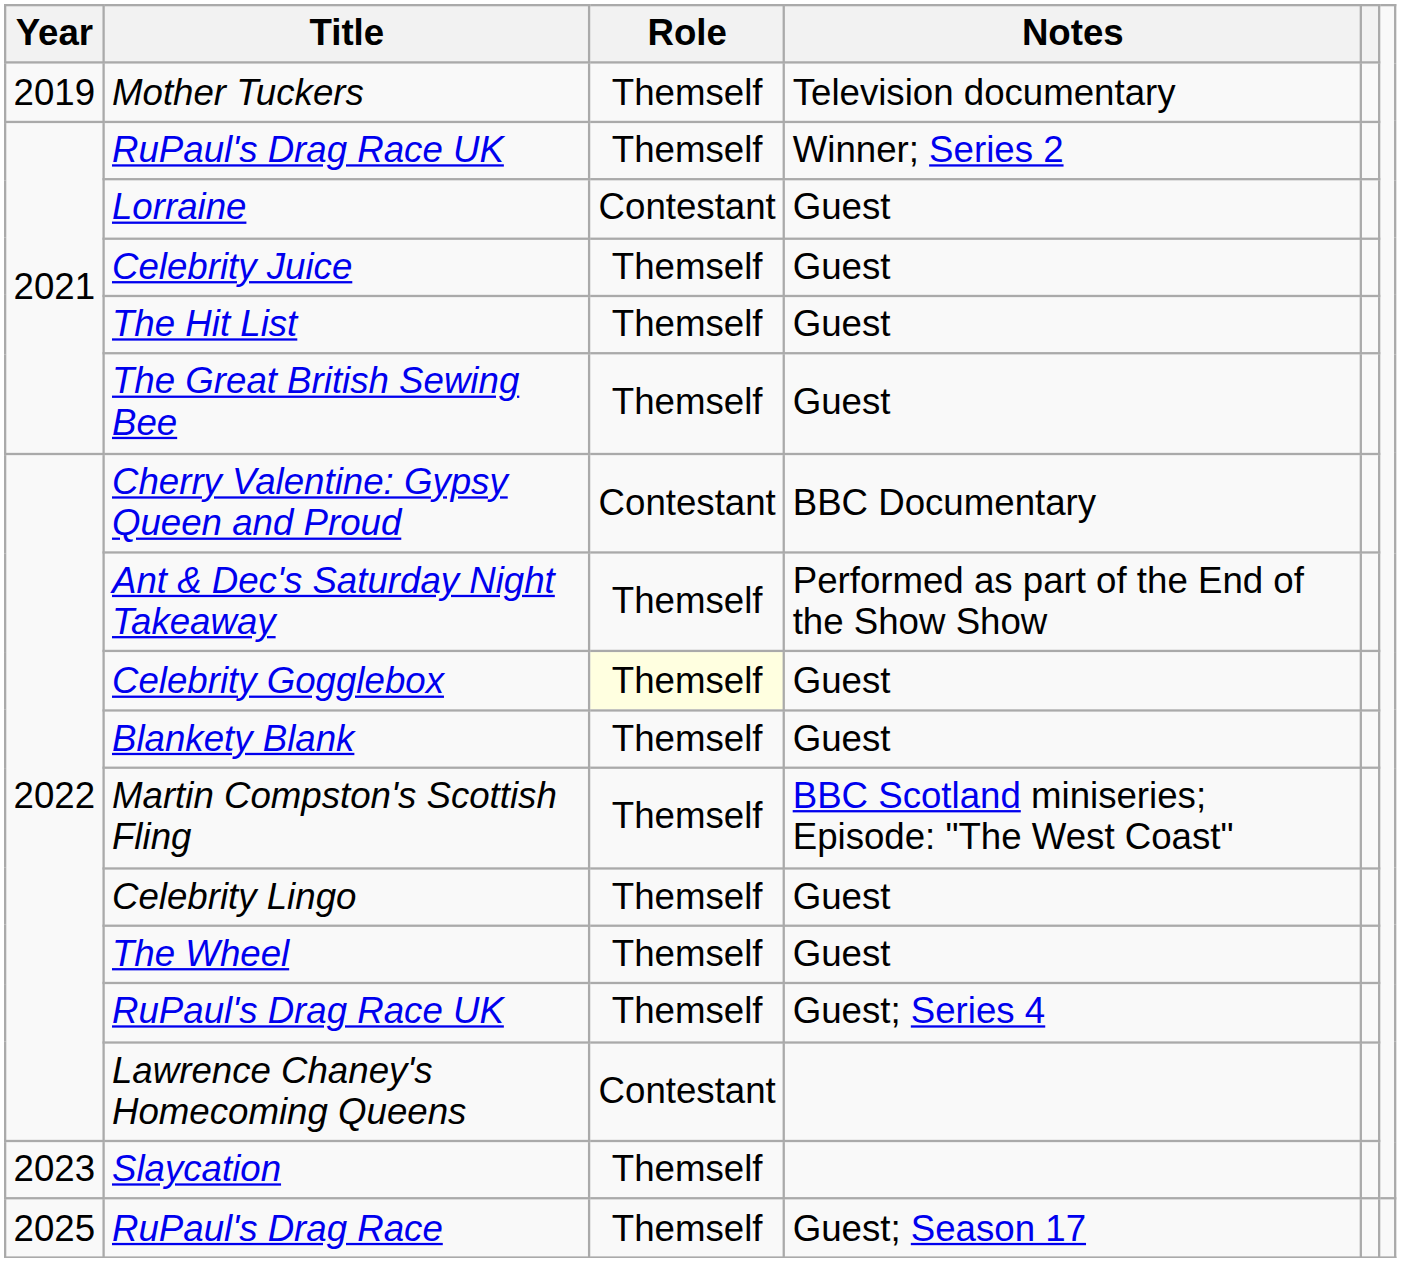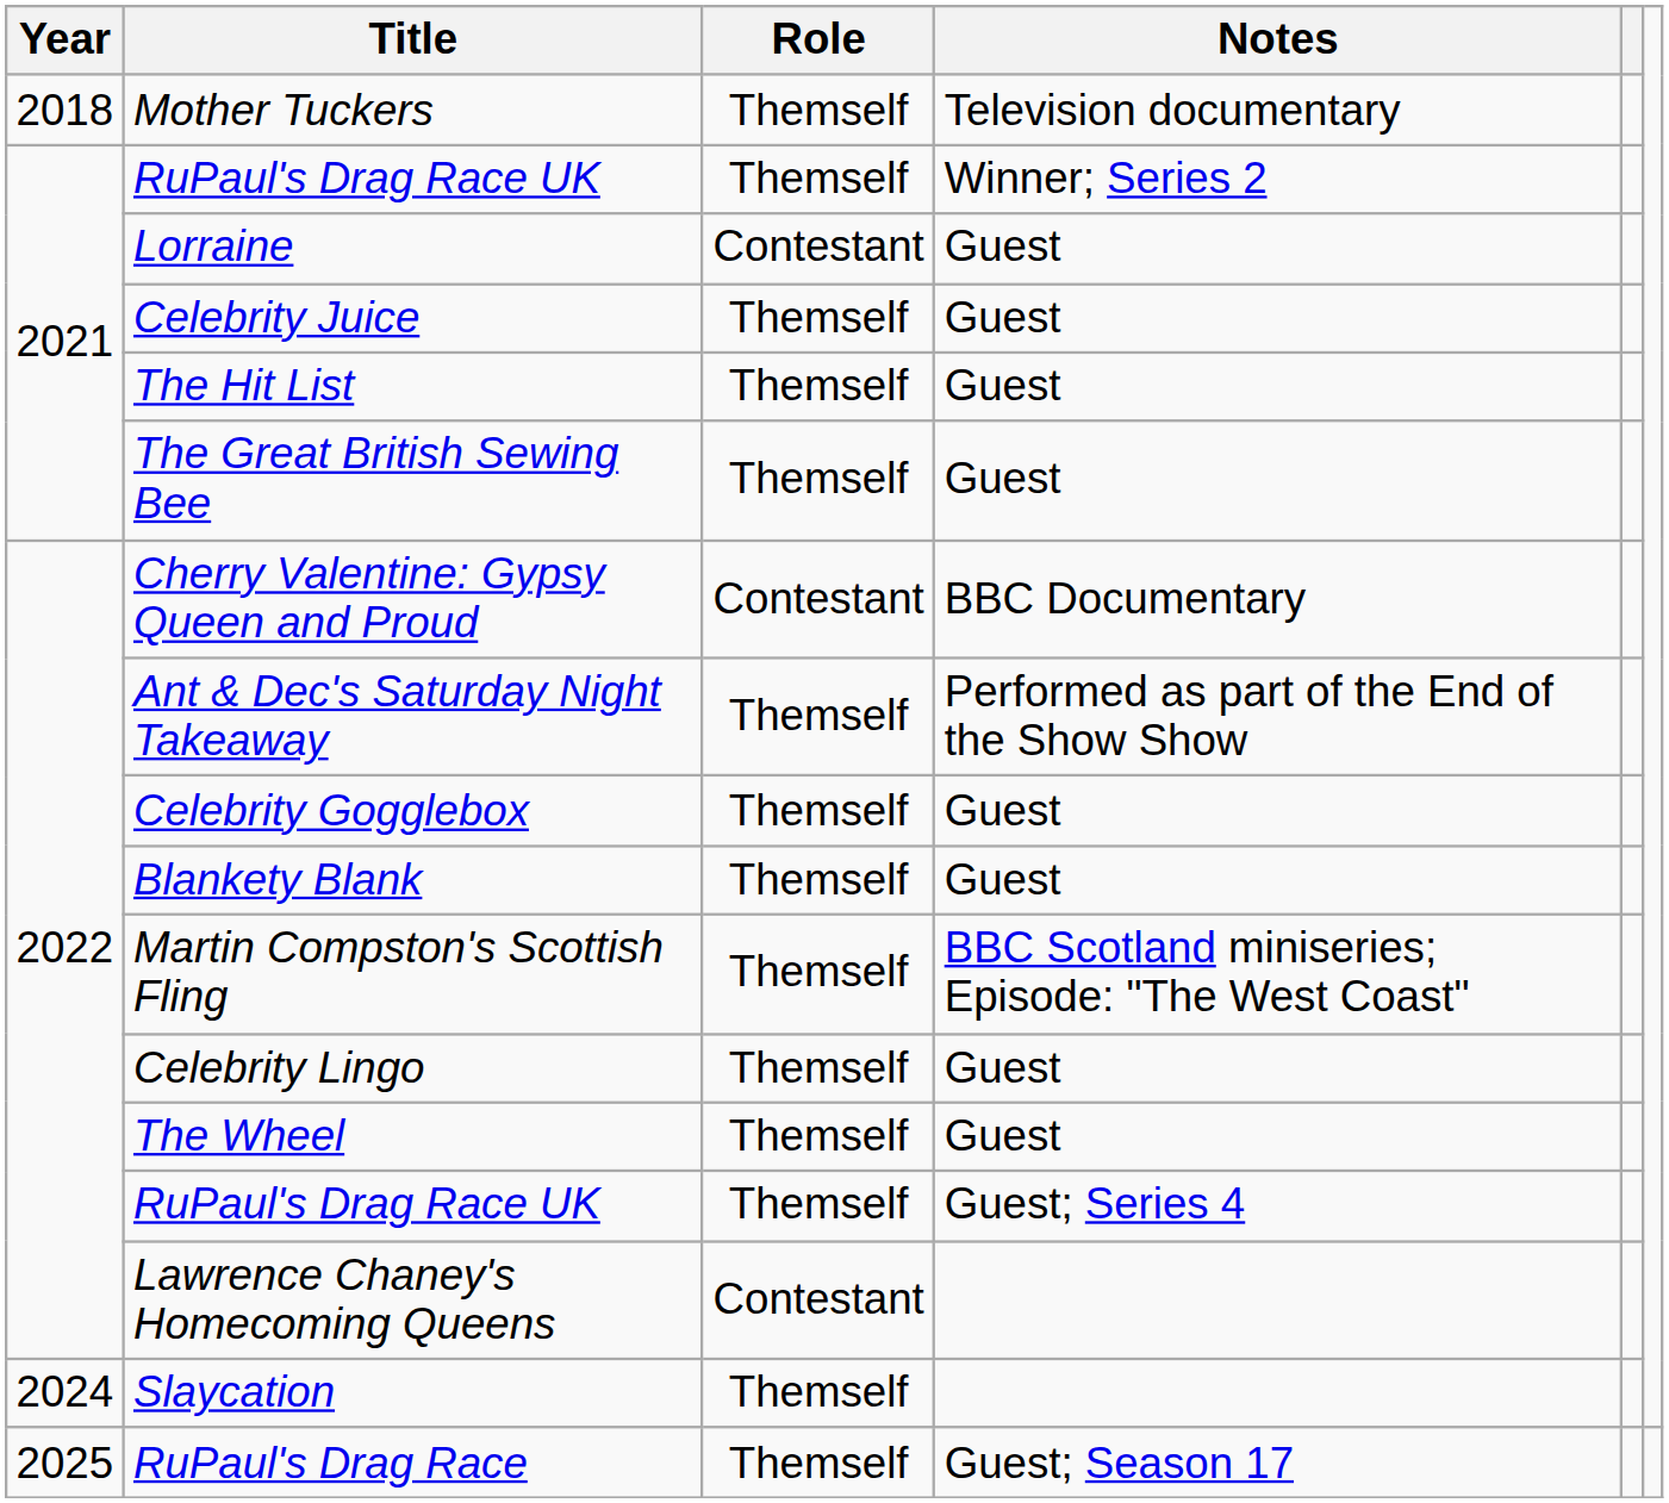 <table class="wikitable plainrowheaders sortable">
 <tr>
 <th scope="col">Year</th>
 <th scope="col">Title</th>
 <th scope="col">Role</th>
 <th scope="col">Notes</th>
 <th style="text-align: center;" class="unsortable"></th>
 </tr>
 <tr>
-<td>2019</td>
+<td>2018</td>
 <td><em>Mother Tuckers</em></td>
 <td style="text-align: center;">Themself</td>
 <td>Television documentary</td>
 <td style="text-align: center;"></td>
 </tr>
 <tr>
 <td rowspan=5>2021</td>
 <td><em><a href='#'>RuPaul's Drag Race UK</a></em></td>
 <td style="text-align: center;">Themself</td>
 <td>Winner; <a href='#'>Series 2</a></td>
 <td style="text-align: center;"></td>
 </tr>
 <tr>
 <td><em><a href='#'>Lorraine</a></em></td>
 <td>Contestant</td>
 <td>Guest</td>
 <td style="text-align: center;"></td>
 </tr>
 <tr>
 <td><em><a href='#'>Celebrity Juice</a></em></td>
 <td style="text-align: center;">Themself</td>
 <td>Guest</td>
 <td></td>
 </tr>
 <tr>
 <td><em><a href='#'>The Hit List</a></em></td>
 <td style="text-align: center;">Themself</td>
 <td>Guest</td>
 <td></td>
 </tr>
 <tr>
 <td><em><a href='#'>The Great British Sewing Bee</a></em></td>
 <td style="text-align: center;">Themself</td>
 <td>Guest</td>
 <td></td>
 </tr>
 <tr>
 <td rowspan="9">2022</td>
 <td><em><a href='#'>Cherry Valentine: Gypsy Queen and Proud</a></em></td>
 <td>Contestant</td>
 <td>BBC Documentary</td>
 <td></td>
 </tr>
 <tr>
 <td><em><a href='#'>Ant & Dec's Saturday Night Takeaway</a></em></td>
 <td style="text-align: center;">Themself</td>
 <td>Performed as part of the End of the Show Show</td>
 <td></td>
 </tr>
 <tr>
 <td><em><a href='#'>Celebrity Gogglebox</a></em></td>
-<td style="background: lightyellow; text-align: center;">Themself</td>
+<td style="text-align: center;">Themself</td>
 <td>Guest</td>
 <td></td>
 </tr>
 <tr>
 <td><em><a href='#'>Blankety Blank</a></em></td>
 <td style="text-align: center;">Themself</td>
 <td>Guest</td>
 <td></td>
 </tr>
 <tr>
 <td><em>Martin Compston's Scottish Fling</em></td>
 <td style="text-align: center;">Themself</td>
 <td><a href='#'>BBC Scotland</a> miniseries; Episode: "The West Coast"</td>
 <td></td>
 </tr>
 <tr>
 <td><em>Celebrity Lingo</em></td>
 <td style="text-align: center;">Themself</td>
 <td>Guest</td>
 <td></td>
 </tr>
 <tr>
 <td><em><a href='#'>The Wheel</a></em></td>
 <td style="text-align: center;">Themself</td>
 <td>Guest</td>
 <td></td>
 </tr>
 <tr>
 <td><em><a href='#'>RuPaul's Drag Race UK</a></em></td>
 <td style="text-align: center;">Themself</td>
 <td>Guest; <a href='#'>Series 4</a></td>
 <td></td>
 </tr>
 <tr>
 <td><em>Lawrence Chaney's Homecoming Queens</em></td>
 <td>Contestant</td>
 <td></td>
 <td></td>
 </tr>
 <tr>
-<td>2023</td>
+<td>2024</td>
 <td><em><a href='#'>Slaycation</a></em></td>
 <td style="text-align: center;">Themself</td>
 <td></td>
 <td></td>
 </tr>
 <tr>
 <td>2025</td>
 <td><em><a href='#'>RuPaul's Drag Race</a></em></td>
 <td style="text-align: center;">Themself</td>
 <td>Guest; <a href='#'>Season 17</a></td>
 <td></td>
 <td></td>
 </tr>
 <tr>
 </tr>
 </table>
